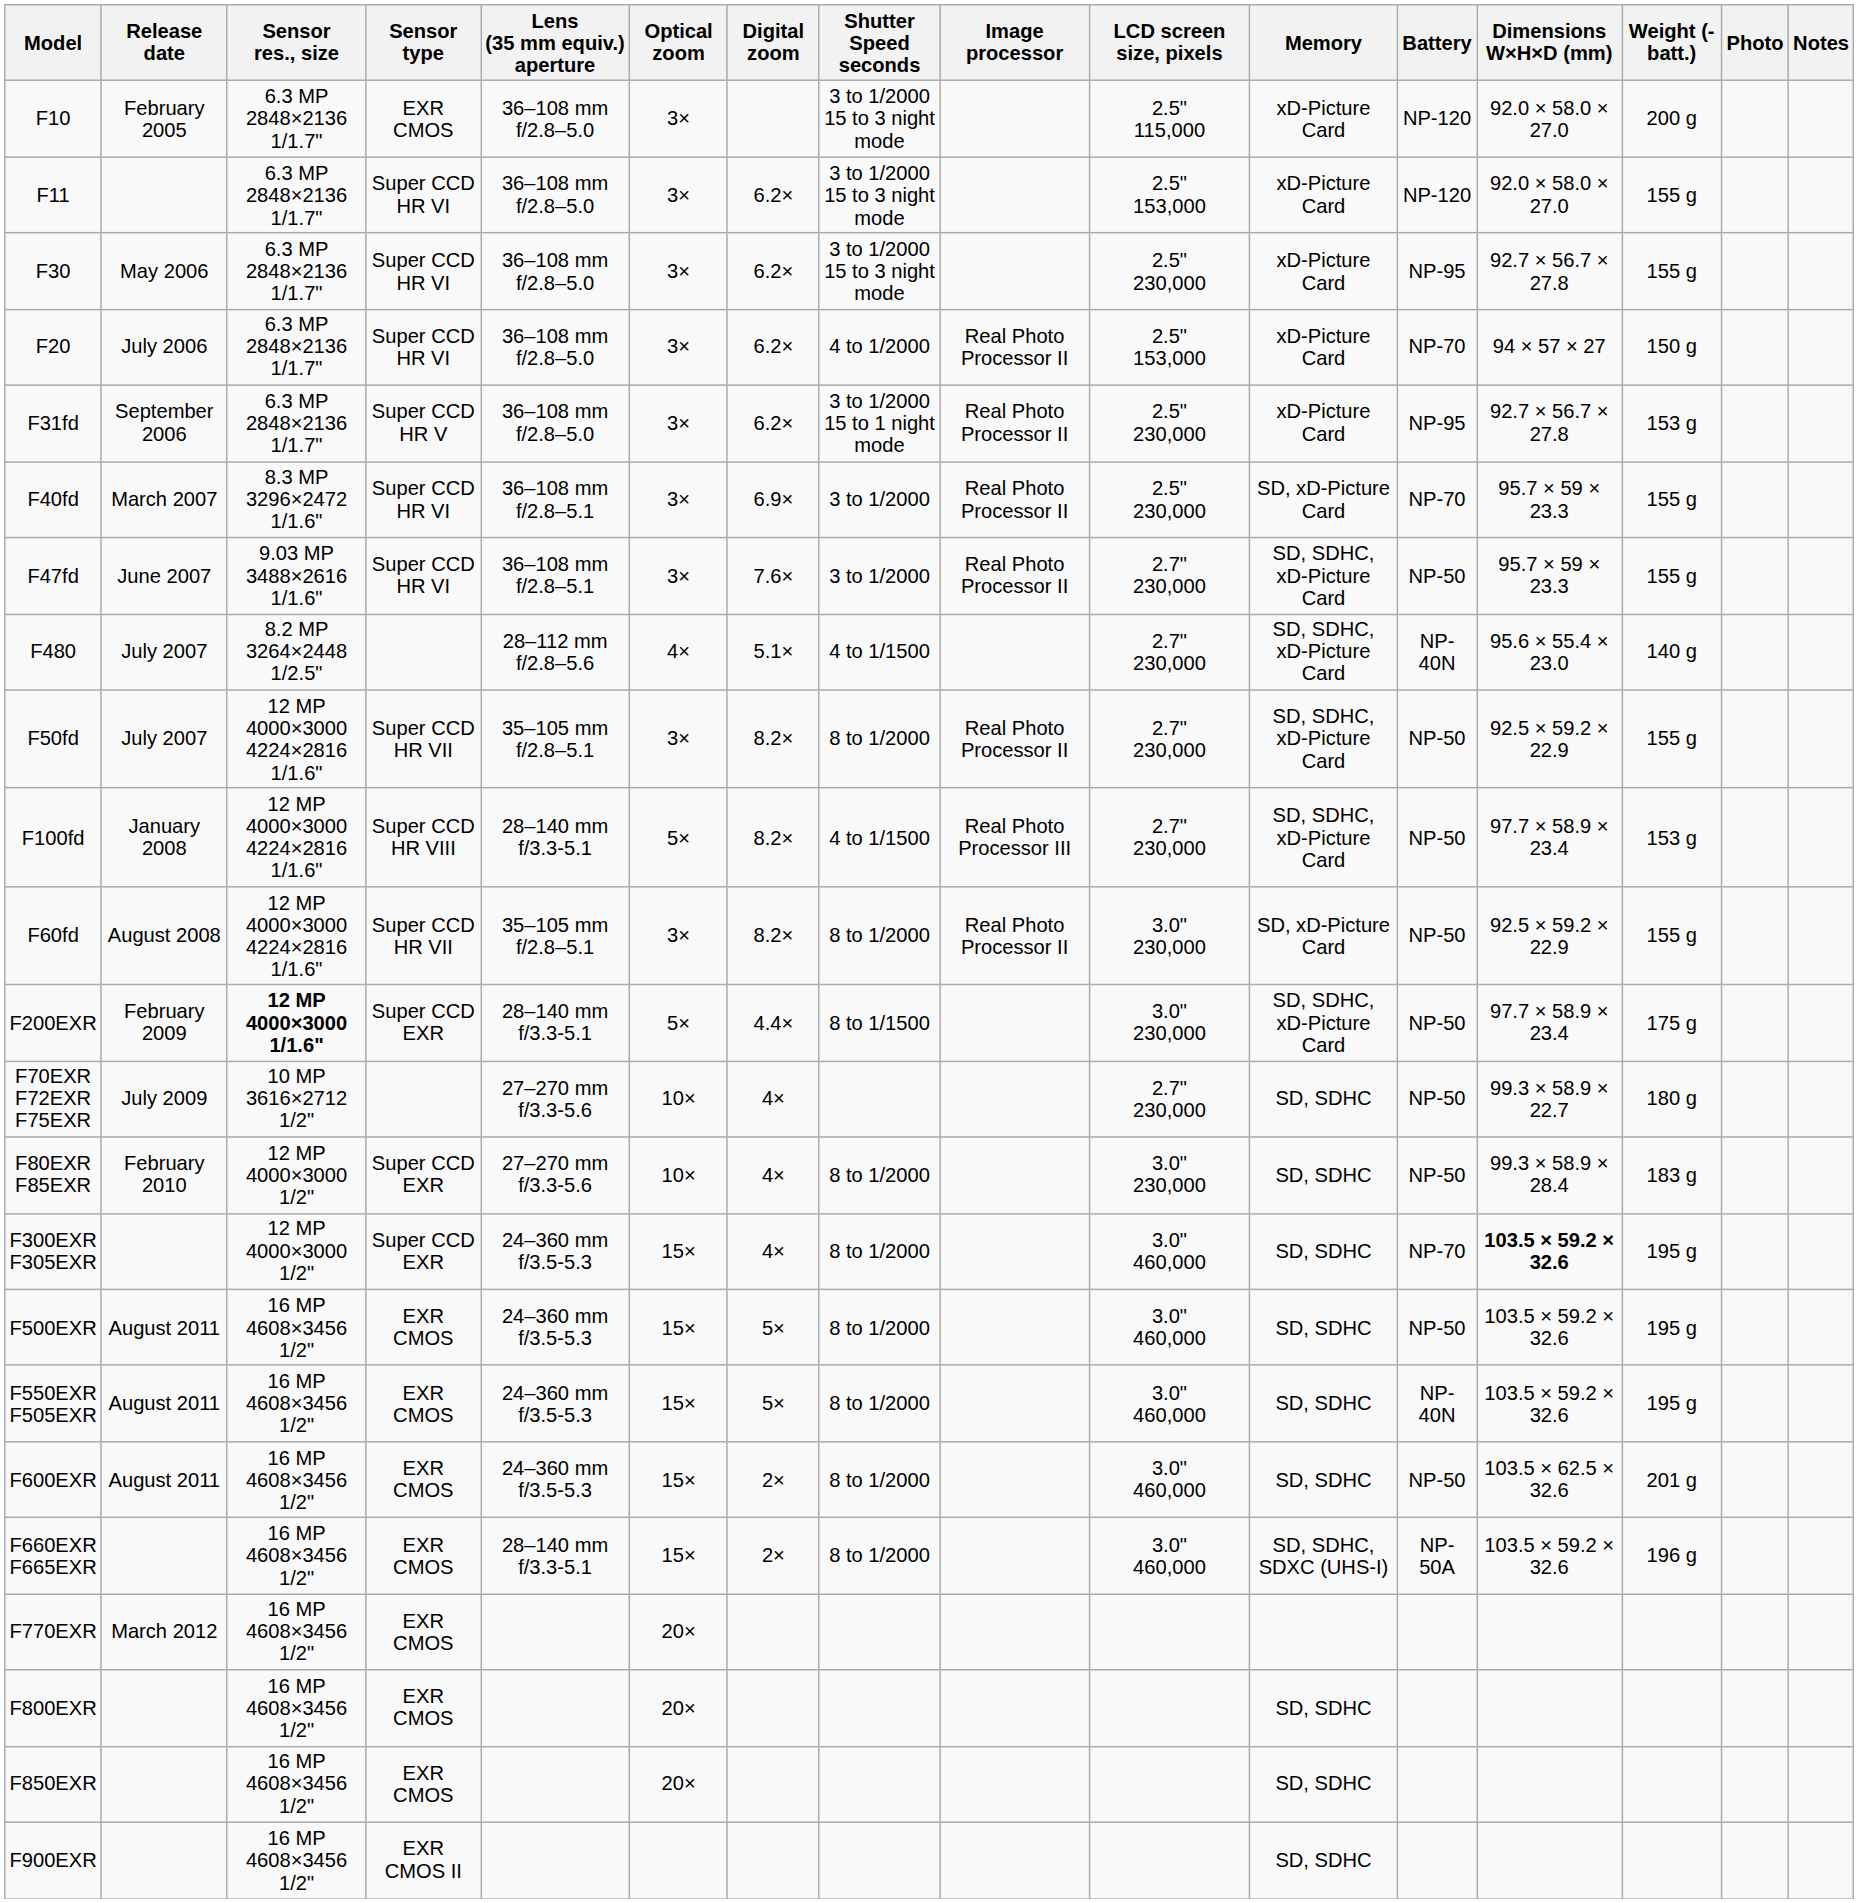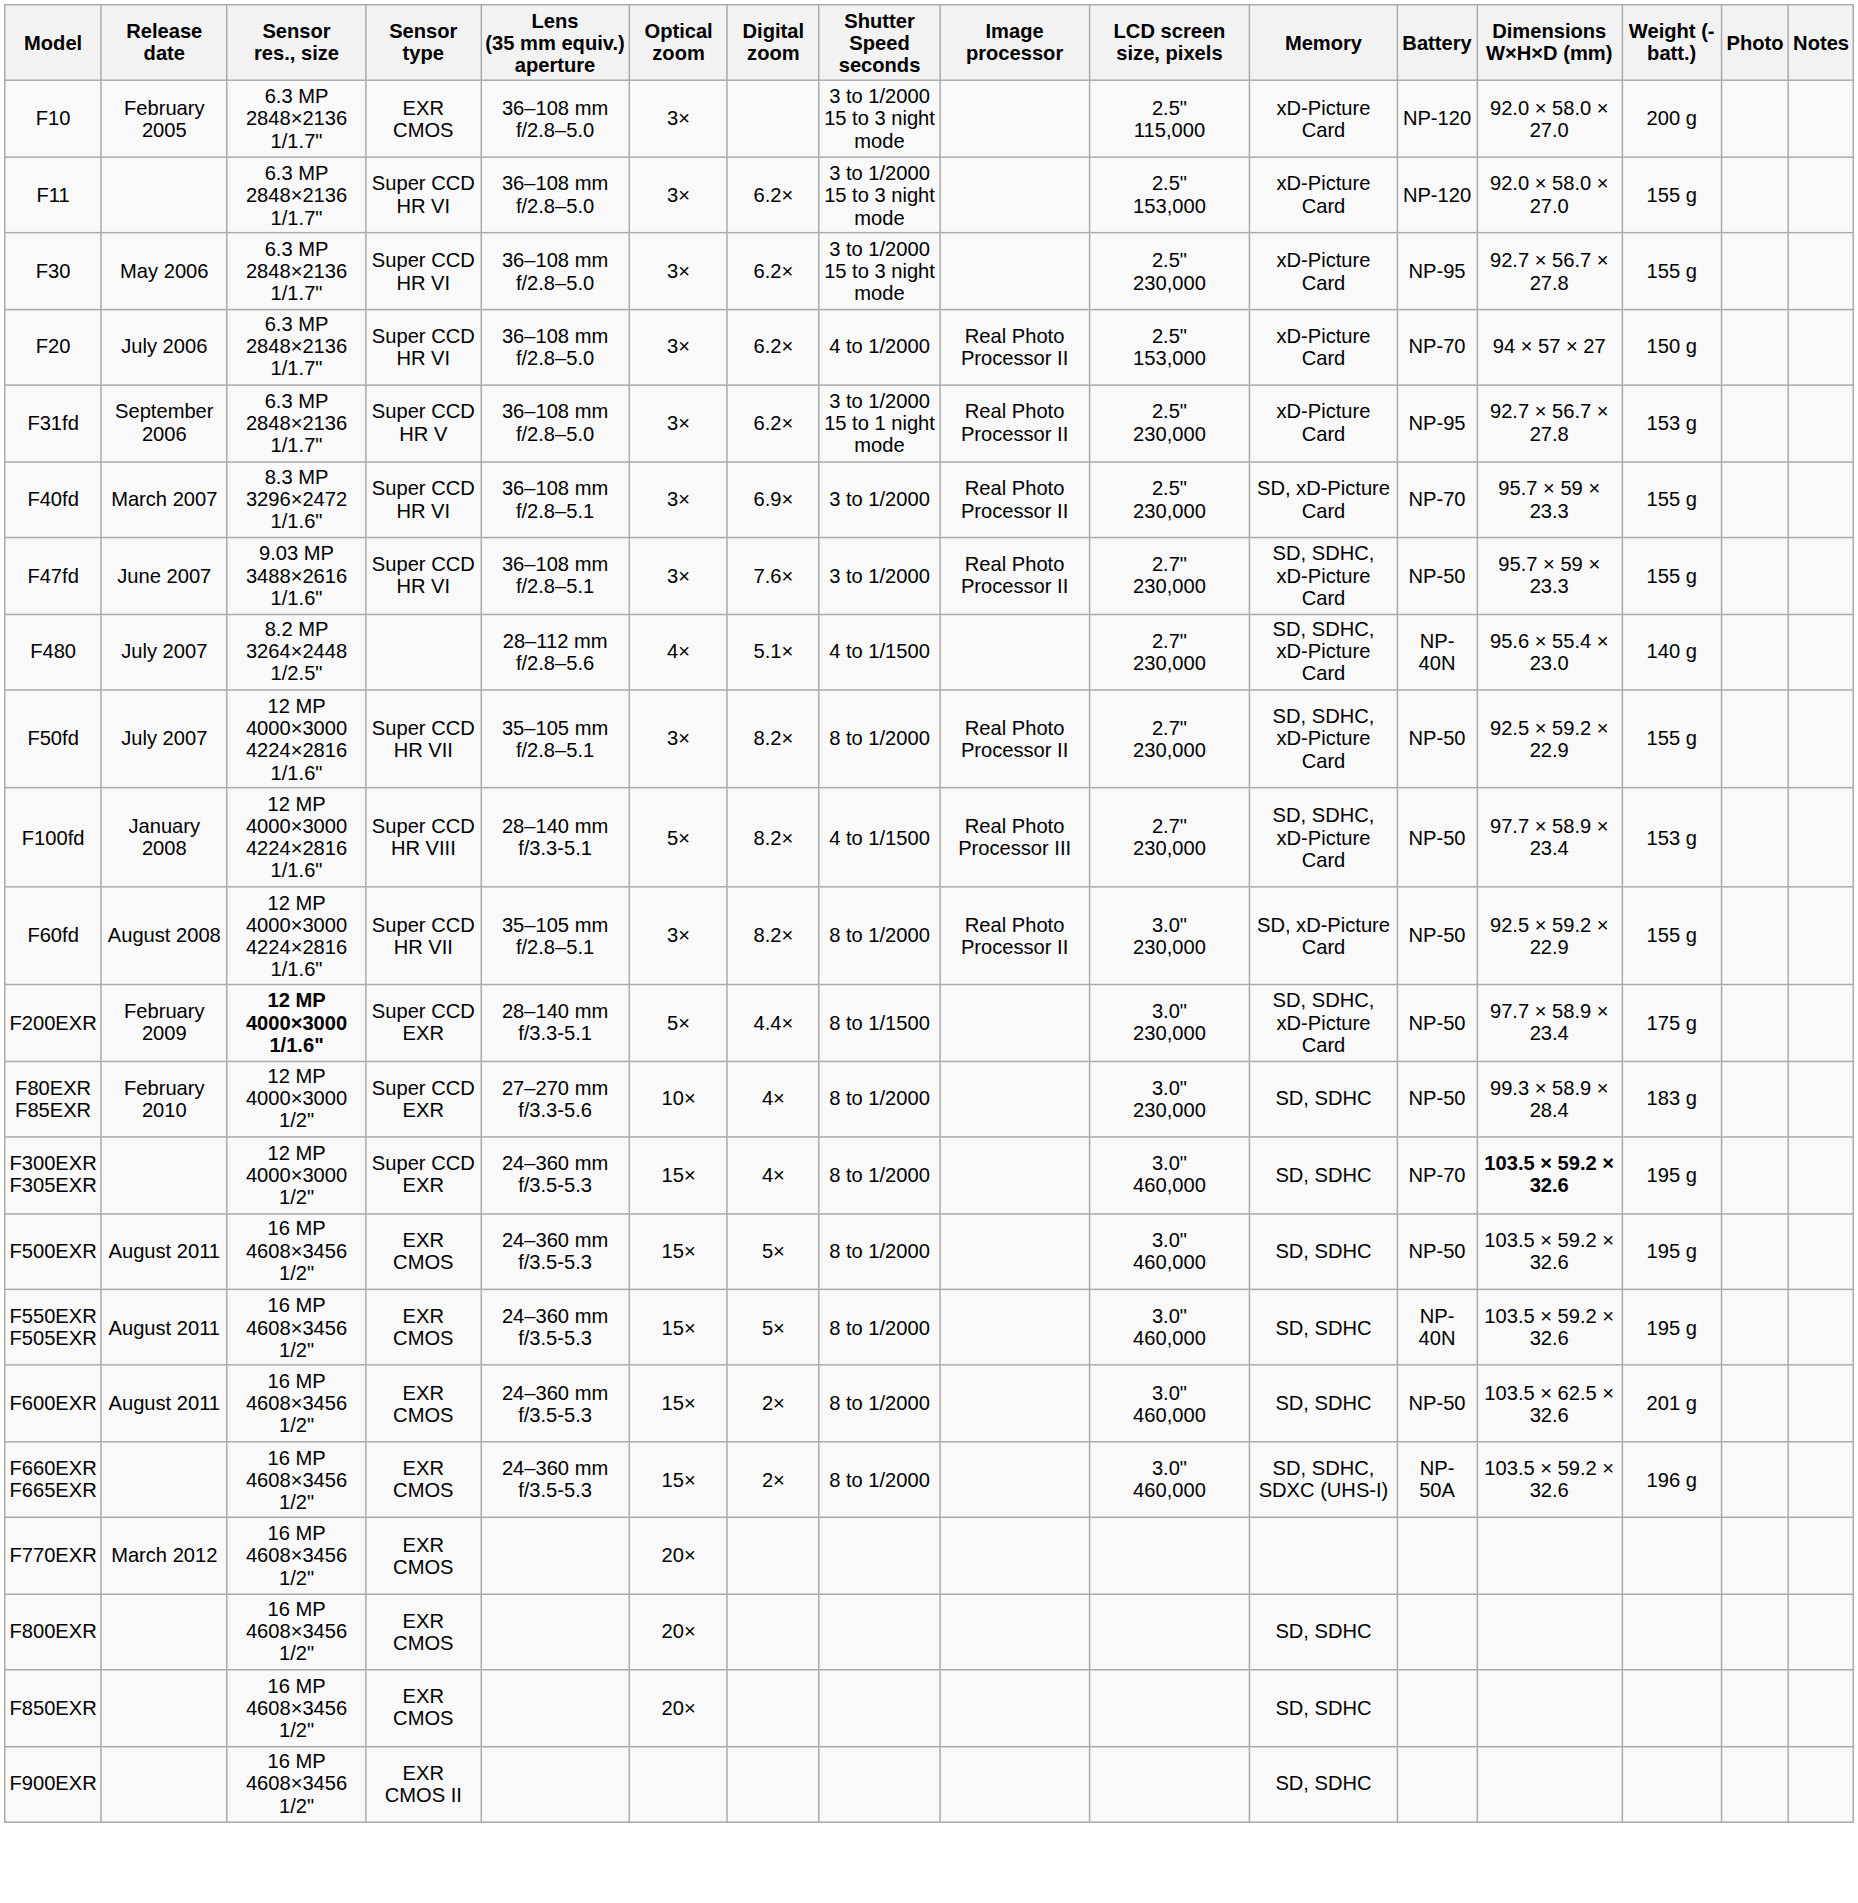 <table class="wikitable sortable" style="font-size: 85%; text-align: center;">
 <tr>
 <th>Model</th>
 <th>Release date</th>
 <th>Sensor<br>res., size</th>
 <th>Sensor<br>type</th>
 <th>Lens<br>(35 mm equiv.)<br>aperture</th>
 <th>Optical zoom</th>
 <th>Digital zoom</th>
 <th>Shutter Speed<br>seconds</th>
 <th>Image processor</th>
 <th>LCD screen size, pixels</th>
 <th>Memory</th>
 <th>Battery</th>
 <th>Dimensions<br>W×H×D (mm)</th>
 <th>Weight (-batt.)</th>
 <th>Photo</th>
 <th>Notes</th>
 </tr>
 <tr>
 <td>F10</td>
 <td>February 2005</td>
 <td>6.3 MP 2848×2136<br>1/1.7"</td>
 <td>EXR CMOS</td>
 <td>36–108 mm<br>f/2.8–5.0</td>
 <td>3×</td>
 <td></td>
 <td>3 to 1/2000<br>15 to 3 night mode</td>
 <td></td>
 <td>2.5"<br>115,000</td>
 <td>xD-Picture Card</td>
 <td>NP-120</td>
 <td>92.0 × 58.0 × 27.0</td>
 <td>200 g</td>
 <td></td>
 <td></td>
 </tr>
 <tr>
 <td>F11</td>
 <td></td>
 <td>6.3 MP 2848×2136<br>1/1.7"</td>
 <td>Super CCD HR VI</td>
 <td>36–108 mm<br>f/2.8–5.0</td>
 <td>3×</td>
 <td>6.2×</td>
 <td>3 to 1/2000<br>15 to 3 night mode</td>
 <td></td>
 <td>2.5"<br>153,000</td>
 <td>xD-Picture Card</td>
 <td>NP-120</td>
 <td>92.0 × 58.0 × 27.0</td>
 <td>155 g</td>
 <td></td>
 <td></td>
 </tr>
 <tr>
 <td>F30</td>
 <td>May 2006</td>
 <td>6.3 MP 2848×2136<br>1/1.7"</td>
 <td>Super CCD HR VI</td>
 <td>36–108 mm<br>f/2.8–5.0</td>
 <td>3×</td>
 <td>6.2×</td>
 <td>3 to 1/2000<br>15 to 3 night mode</td>
 <td></td>
 <td>2.5"<br>230,000</td>
 <td>xD-Picture Card</td>
 <td>NP-95</td>
 <td>92.7 × 56.7 × 27.8</td>
 <td>155 g</td>
 <td></td>
 <td></td>
 </tr>
 <tr>
 <td>F20</td>
 <td>July 2006</td>
 <td>6.3 MP 2848×2136<br>1/1.7"</td>
 <td>Super CCD HR VI</td>
 <td>36–108 mm<br>f/2.8–5.0</td>
 <td>3×</td>
 <td>6.2×</td>
 <td>4 to 1/2000</td>
 <td>Real Photo Processor II</td>
 <td>2.5"<br>153,000</td>
 <td>xD-Picture Card</td>
 <td>NP-70</td>
 <td>94 × 57 × 27</td>
 <td>150 g</td>
 <td></td>
 <td></td>
 </tr>
 <tr>
 <td>F31fd</td>
 <td>September 2006</td>
 <td>6.3 MP 2848×2136<br>1/1.7"</td>
 <td>Super CCD HR V</td>
 <td>36–108 mm<br>f/2.8–5.0</td>
 <td>3×</td>
 <td>6.2×</td>
 <td>3 to 1/2000<br>15 to 1 night mode</td>
 <td>Real Photo Processor II</td>
 <td>2.5"<br>230,000</td>
 <td>xD-Picture Card</td>
 <td>NP-95</td>
 <td>92.7 × 56.7 × 27.8</td>
 <td>153 g</td>
 <td></td>
 <td></td>
 </tr>
 <tr>
 <td>F40fd</td>
 <td>March 2007</td>
 <td>8.3 MP 3296×2472<br>1/1.6"</td>
 <td>Super CCD HR VI</td>
 <td>36–108 mm<br>f/2.8–5.1</td>
 <td>3×</td>
 <td>6.9×</td>
 <td>3 to 1/2000</td>
 <td>Real Photo Processor II</td>
 <td>2.5"<br>230,000</td>
 <td>SD, xD-Picture Card</td>
 <td>NP-70</td>
 <td>95.7 × 59 × 23.3</td>
 <td>155 g</td>
 <td></td>
 <td></td>
 </tr>
 <tr>
 <td>F47fd</td>
 <td>June 2007</td>
 <td>9.03 MP 3488×2616<br>1/1.6"</td>
 <td>Super CCD HR VI</td>
 <td>36–108 mm<br>f/2.8–5.1</td>
 <td>3×</td>
 <td>7.6×</td>
 <td>3 to 1/2000</td>
 <td>Real Photo Processor II</td>
 <td>2.7"<br>230,000</td>
 <td>SD, SDHC, xD-Picture Card</td>
 <td>NP-50</td>
 <td>95.7 × 59 × 23.3</td>
 <td>155 g</td>
 <td></td>
 <td></td>
 </tr>
 <tr>
 <td>F480</td>
 <td>July 2007</td>
 <td>8.2 MP 3264×2448<br>1/2.5"</td>
 <td></td>
 <td>28–112 mm<br>f/2.8–5.6</td>
 <td>4×</td>
 <td>5.1×</td>
 <td>4 to 1/1500</td>
 <td></td>
 <td>2.7"<br>230,000</td>
 <td>SD, SDHC, xD-Picture Card</td>
 <td>NP-40N</td>
 <td>95.6 × 55.4 × 23.0</td>
 <td>140 g</td>
 <td></td>
 <td></td>
 </tr>
 <tr>
 <td>F50fd</td>
 <td>July 2007</td>
 <td>12 MP 4000×3000<br>4224×2816<br>1/1.6"</td>
 <td>Super CCD HR VII</td>
 <td>35–105 mm<br>f/2.8–5.1</td>
 <td>3×</td>
 <td>8.2×</td>
 <td>8 to 1/2000</td>
 <td>Real Photo Processor II</td>
 <td>2.7"<br>230,000</td>
 <td>SD, SDHC, xD-Picture Card</td>
 <td>NP-50</td>
 <td>92.5 × 59.2 × 22.9</td>
 <td>155 g</td>
 <td></td>
 <td></td>
 </tr>
 <tr>
 <td>F100fd</td>
 <td>January 2008</td>
 <td>12 MP 4000×3000<br>4224×2816<br>1/1.6"</td>
 <td>Super CCD HR VIII</td>
 <td>28–140 mm<br>f/3.3-5.1</td>
 <td>5×</td>
 <td>8.2×</td>
 <td>4 to 1/1500</td>
 <td>Real Photo Processor III</td>
 <td>2.7"<br>230,000</td>
 <td>SD, SDHC, xD-Picture Card</td>
 <td>NP-50</td>
 <td>97.7 × 58.9 × 23.4</td>
 <td>153 g</td>
 <td></td>
 <td></td>
 </tr>
 <tr>
 <td>F60fd</td>
 <td>August 2008</td>
 <td>12 MP 4000×3000<br>4224×2816<br>1/1.6"</td>
 <td>Super CCD HR VII</td>
 <td>35–105 mm<br>f/2.8–5.1</td>
 <td>3×</td>
 <td>8.2×</td>
 <td>8 to 1/2000</td>
 <td>Real Photo Processor II</td>
 <td>3.0"<br>230,000</td>
 <td>SD, xD-Picture Card</td>
 <td>NP-50</td>
 <td>92.5 × 59.2 × 22.9</td>
 <td>155 g</td>
 <td></td>
 <td></td>
 </tr>
 <tr>
 <td>F200EXR</td>
 <td>February 2009</td>
 <td><strong>12 MP 4000×3000<br>1/1.6"</strong></td>
 <td>Super CCD EXR</td>
 <td>28–140 mm<br>f/3.3-5.1</td>
 <td>5×</td>
 <td>4.4×</td>
 <td>8 to 1/1500</td>
 <td></td>
 <td>3.0"<br>230,000</td>
 <td>SD, SDHC, xD-Picture Card</td>
 <td>NP-50</td>
 <td>97.7 × 58.9 × 23.4</td>
 <td>175 g</td>
 <td></td>
 <td></td>
 </tr>
 <tr>
-<td>F70EXR<br>F72EXR<br>F75EXR</td>
-<td>July 2009</td>
-<td>10 MP 3616×2712<br>1/2"</td>
-<td></td>
-<td>27–270 mm<br>f/3.3-5.6</td>
-<td>10×</td>
-<td>4×</td>
-<td></td>
-<td></td>
-<td>2.7"<br>230,000</td>
-<td>SD, SDHC</td>
-<td>NP-50</td>
-<td>99.3 × 58.9 × 22.7</td>
-<td>180 g</td>
-<td></td>
-<td></td>
-</tr>
-<tr>
 <td>F80EXR<br>F85EXR</td>
 <td>February 2010</td>
 <td>12 MP 4000×3000<br>1/2"</td>
 <td>Super CCD EXR</td>
 <td>27–270 mm<br>f/3.3-5.6</td>
 <td>10×</td>
 <td>4×</td>
 <td>8 to 1/2000</td>
 <td></td>
 <td>3.0"<br>230,000</td>
 <td>SD, SDHC</td>
 <td>NP-50</td>
 <td>99.3 × 58.9 × 28.4</td>
 <td>183 g</td>
 <td></td>
 <td></td>
 </tr>
 <tr>
 <td>F300EXR<br>F305EXR</td>
 <td></td>
 <td>12 MP 4000×3000<br>1/2"</td>
 <td>Super CCD EXR</td>
 <td>24–360 mm<br>f/3.5-5.3</td>
 <td>15×</td>
 <td>4×</td>
 <td>8 to 1/2000</td>
 <td></td>
 <td>3.0"<br>460,000</td>
 <td>SD, SDHC</td>
 <td>NP-70</td>
 <td><strong>103.5 × 59.2 × 32.6</strong></td>
 <td>195 g</td>
 <td></td>
 <td></td>
 </tr>
 <tr>
 <td>F500EXR</td>
 <td>August 2011</td>
 <td>16 MP 4608×3456<br>1/2"</td>
 <td>EXR CMOS</td>
 <td>24–360 mm<br>f/3.5-5.3</td>
 <td>15×</td>
 <td>5×</td>
 <td>8 to 1/2000</td>
 <td></td>
 <td>3.0"<br>460,000</td>
 <td>SD, SDHC</td>
 <td>NP-50</td>
 <td>103.5 × 59.2 × 32.6</td>
 <td>195 g</td>
 <td></td>
 <td></td>
 </tr>
 <tr>
 <td>F550EXR<br>F505EXR</td>
 <td>August 2011</td>
 <td>16 MP 4608×3456<br>1/2"</td>
 <td>EXR CMOS</td>
 <td>24–360 mm<br>f/3.5-5.3</td>
 <td>15×</td>
 <td>5×</td>
 <td>8 to 1/2000</td>
 <td></td>
 <td>3.0"<br>460,000</td>
 <td>SD, SDHC</td>
 <td>NP-40N</td>
 <td>103.5 × 59.2 × 32.6</td>
 <td>195 g</td>
 <td></td>
 <td></td>
 </tr>
 <tr>
 <td>F600EXR</td>
 <td>August 2011</td>
 <td>16 MP 4608×3456<br>1/2"</td>
 <td>EXR CMOS</td>
 <td>24–360 mm<br>f/3.5-5.3</td>
 <td>15×</td>
 <td>2×</td>
 <td>8 to 1/2000</td>
 <td></td>
 <td>3.0"<br>460,000</td>
 <td>SD, SDHC</td>
 <td>NP-50</td>
 <td>103.5 × 62.5 × 32.6</td>
 <td>201 g</td>
 <td></td>
 <td></td>
 </tr>
 <tr>
 <td>F660EXR<br>F665EXR</td>
 <td></td>
 <td>16 MP 4608×3456<br>1/2"</td>
 <td>EXR CMOS</td>
-<td>28–140 mm<br>f/3.3-5.1</td>
+<td>24–360 mm<br>f/3.5-5.3</td>
 <td>15×</td>
 <td>2×</td>
 <td>8 to 1/2000</td>
 <td></td>
 <td>3.0"<br>460,000</td>
 <td>SD, SDHC, SDXC (UHS-I)</td>
 <td>NP-50A</td>
 <td>103.5 × 59.2 × 32.6</td>
 <td>196 g</td>
 <td></td>
 <td></td>
 </tr>
 <tr>
 <td>F770EXR</td>
 <td>March 2012</td>
 <td>16 MP 4608×3456<br>1/2"</td>
 <td>EXR CMOS</td>
 <td></td>
 <td>20×</td>
 <td></td>
 <td></td>
 <td></td>
 <td></td>
 <td></td>
 <td></td>
 <td></td>
 <td></td>
 <td></td>
 <td></td>
 </tr>
 <tr>
 <td>F800EXR</td>
 <td></td>
 <td>16 MP 4608×3456<br>1/2"</td>
 <td>EXR CMOS</td>
 <td></td>
 <td>20×</td>
 <td></td>
 <td></td>
 <td></td>
 <td></td>
 <td>SD, SDHC</td>
 <td></td>
 <td></td>
 <td></td>
 <td></td>
 <td></td>
 </tr>
 <tr>
 <td>F850EXR</td>
 <td></td>
 <td>16 MP 4608×3456<br>1/2"</td>
 <td>EXR CMOS</td>
 <td></td>
 <td>20×</td>
 <td></td>
 <td></td>
 <td></td>
 <td></td>
 <td>SD, SDHC</td>
 <td></td>
 <td></td>
 <td></td>
 <td></td>
 <td></td>
 </tr>
 <tr>
 <td>F900EXR</td>
 <td></td>
 <td>16 MP 4608×3456<br>1/2"</td>
 <td>EXR CMOS II</td>
 <td></td>
 <td></td>
 <td></td>
 <td></td>
 <td></td>
 <td></td>
 <td>SD, SDHC</td>
 <td></td>
 <td></td>
 <td></td>
 <td></td>
 <td></td>
 </tr>
 </table>
